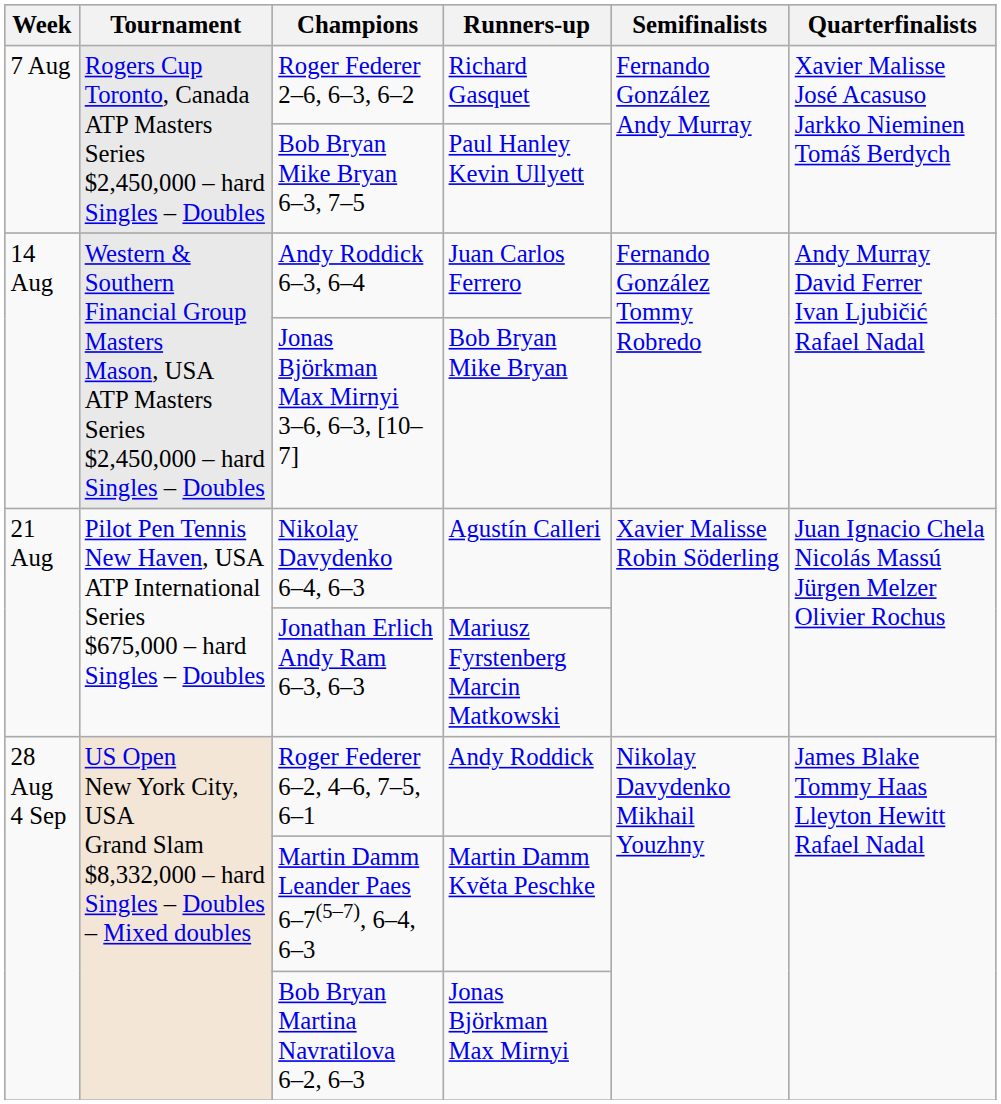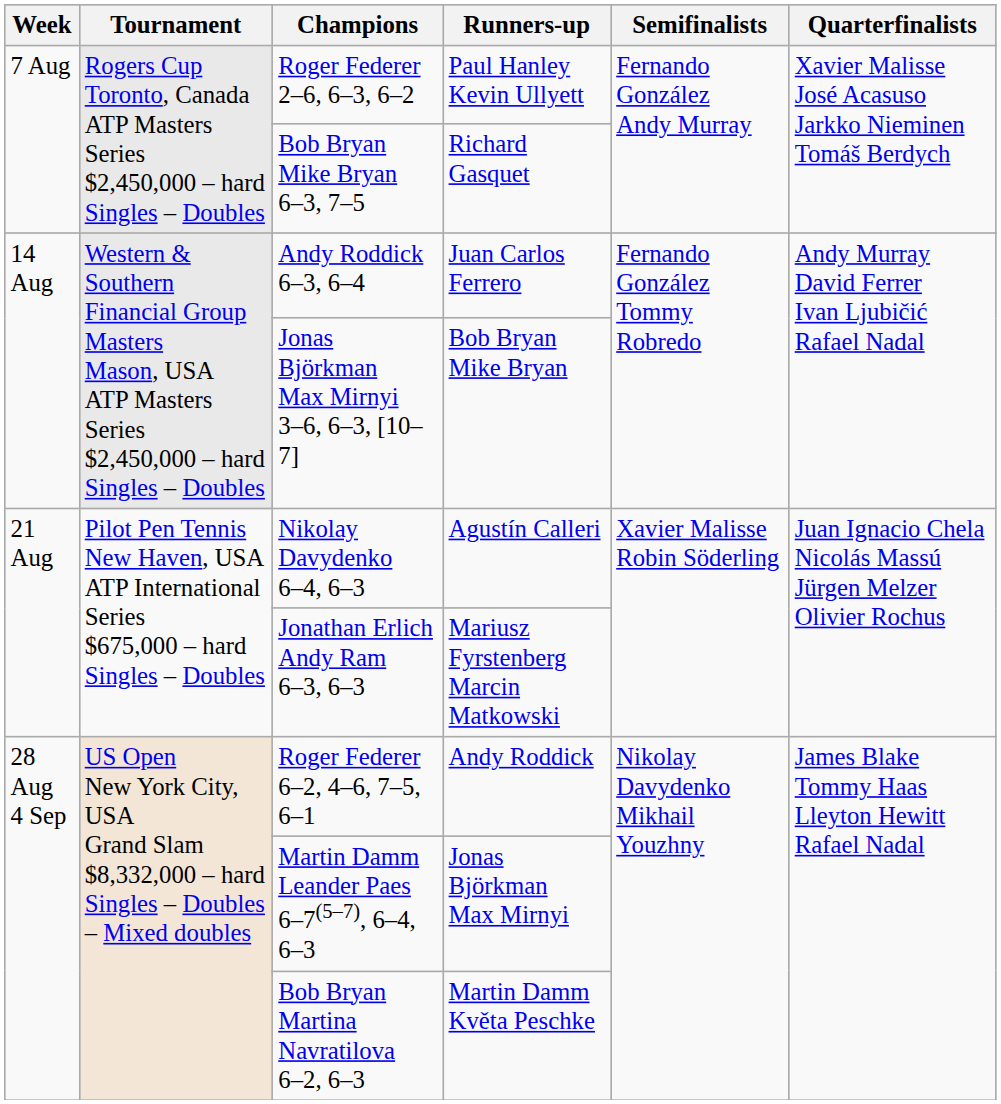 <table class=wikitable style=font-size:95%>
 <tr>
 <th style="width:48px;">Week</th>
 <th style="width:250px;">Tournament</th>
 <th style="width:200px;">Champions</th>
 <th style="width:200px;">Runners-up</th>
 <th style="width:190px;">Semifinalists</th>
 <th style="width:190px;">Quarterfinalists</th>
 </tr>
 <tr valign=top>
 <td rowspan=2>7 Aug</td>
 <td bgcolor=#E9E9E9 rowspan=2><a href='#'>Rogers Cup</a><br> <a href='#'>Toronto</a>, Canada<br>ATP Masters Series<br>$2,450,000 – hard <br><a href='#'>Singles</a> – <a href='#'>Doubles</a></td>
 <td> <a href='#'>Roger Federer</a><br>2–6, 6–3, 6–2</td>
-<td> <a href='#'>Richard Gasquet</a></td>
+<td> <a href='#'>Paul Hanley</a><br> <a href='#'>Kevin Ullyett</a></td>
 <td rowspan=2> <a href='#'>Fernando González</a><br> <a href='#'>Andy Murray</a></td>
 <td rowspan=2> <a href='#'>Xavier Malisse</a><br> <a href='#'>José Acasuso</a><br> <a href='#'>Jarkko Nieminen</a><br> <a href='#'>Tomáš Berdych</a></td>
 </tr>
 <tr valign=top>
 <td> <a href='#'>Bob Bryan</a><br> <a href='#'>Mike Bryan</a> <br>  6–3, 7–5</td>
-<td> <a href='#'>Paul Hanley</a><br> <a href='#'>Kevin Ullyett</a></td>
+<td> <a href='#'>Richard Gasquet</a></td>
 </tr>
 <tr valign=top>
 <td rowspan=2>14 Aug</td>
 <td bgcolor=#E9E9E9 rowspan=2><a href='#'>Western & Southern Financial Group Masters</a><br> <a href='#'>Mason</a>, USA<br>ATP Masters Series<br>$2,450,000 – hard <br><a href='#'>Singles</a> – <a href='#'>Doubles</a></td>
 <td> <a href='#'>Andy Roddick</a><br>6–3, 6–4</td>
 <td> <a href='#'>Juan Carlos Ferrero</a></td>
 <td rowspan=2> <a href='#'>Fernando González</a><br> <a href='#'>Tommy Robredo</a></td>
 <td rowspan=2> <a href='#'>Andy Murray</a> <br> <a href='#'>David Ferrer</a><br> <a href='#'>Ivan Ljubičić</a><br> <a href='#'>Rafael Nadal</a></td>
 </tr>
 <tr valign=top>
 <td> <a href='#'>Jonas Björkman</a><br> <a href='#'>Max Mirnyi</a>  <br>3–6, 6–3, [10–7]</td>
 <td> <a href='#'>Bob Bryan</a><br> <a href='#'>Mike Bryan</a></td>
 </tr>
 <tr valign=top>
 <td rowspan=2>21 Aug</td>
 <td rowspan=2><a href='#'>Pilot Pen Tennis</a><br> <a href='#'>New Haven</a>, USA<br>ATP International Series<br>$675,000 – hard <br><a href='#'>Singles</a> – <a href='#'>Doubles</a></td>
 <td> <a href='#'>Nikolay Davydenko</a><br>6–4, 6–3</td>
 <td> <a href='#'>Agustín Calleri</a></td>
 <td rowspan=2> <a href='#'>Xavier Malisse</a><br> <a href='#'>Robin Söderling</a></td>
 <td rowspan=2> <a href='#'>Juan Ignacio Chela</a><br> <a href='#'>Nicolás Massú</a><br> <a href='#'>Jürgen Melzer</a><br> <a href='#'>Olivier Rochus</a></td>
 </tr>
 <tr valign=top>
 <td> <a href='#'>Jonathan Erlich</a><br> <a href='#'>Andy Ram</a> <br>6–3, 6–3</td>
 <td> <a href='#'>Mariusz Fyrstenberg</a><br> <a href='#'>Marcin Matkowski</a></td>
 </tr>
 <tr valign=top>
 <td rowspan=3>28 Aug<br>4 Sep</td>
 <td bgcolor=#F3E6D7 rowspan=3><a href='#'>US Open</a><br> New York City, USA<br>Grand Slam<br>$8,332,000 – hard <br><a href='#'>Singles</a> – <a href='#'>Doubles</a>  – <a href='#'>Mixed doubles</a></td>
 <td> <a href='#'>Roger Federer</a><br>6–2, 4–6, 7–5, 6–1</td>
 <td> <a href='#'>Andy Roddick</a></td>
 <td rowspan=3> <a href='#'>Nikolay Davydenko</a><br> <a href='#'>Mikhail Youzhny</a></td>
 <td rowspan=3> <a href='#'>James Blake</a><br> <a href='#'>Tommy Haas</a><br> <a href='#'>Lleyton Hewitt</a><br> <a href='#'>Rafael Nadal</a></td>
 </tr>
 <tr valign=top>
 <td> <a href='#'>Martin Damm</a><br> <a href='#'>Leander Paes</a> <br>6–7<sup>(5–7)</sup>, 6–4, 6–3</td>
-<td> <a href='#'>Martin Damm</a><br> <a href='#'>Květa Peschke</a></td>
+<td> <a href='#'>Jonas Björkman</a><br> <a href='#'>Max Mirnyi</a></td>
 </tr>
 <tr valign=top>
 <td> <a href='#'>Bob Bryan</a><br> <a href='#'>Martina Navratilova</a> <br>6–2, 6–3</td>
-<td> <a href='#'>Jonas Björkman</a><br> <a href='#'>Max Mirnyi</a></td>
+<td> <a href='#'>Martin Damm</a><br> <a href='#'>Květa Peschke</a></td>
 </tr>
 </table>
